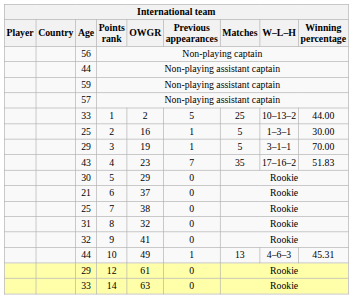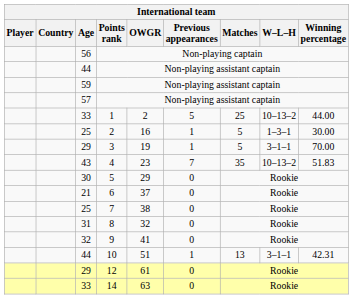 <table class="wikitable sortable" style="text-align:center">
 <tr>
 <th colspan=9>International team</th>
 </tr>
 <tr>
 <th>Player</th>
 <th>Country</th>
 <th>Age</th>
 <th data-sort-type="number">Points<br>rank</th>
 <th data-sort-type="number">OWGR</th>
 <th data-sort-type="number">Previous<br>appearances</th>
 <th data-sort-type="number">Matches</th>
 <th data-sort-type="number">W–L–H</th>
 <th data-sort-type="number">Winning<br>percentage</th>
 </tr>
 <tr>
 <td align=left></td>
 <td align=left></td>
 <td>56</td>
 <td colspan=6>Non-playing captain</td>
 </tr>
 <tr>
 <td align=left></td>
 <td align=left></td>
 <td>44</td>
 <td colspan=6>Non-playing assistant captain</td>
 </tr>
 <tr>
 <td align=left></td>
 <td align=left></td>
 <td>59</td>
 <td colspan=6>Non-playing assistant captain</td>
 </tr>
 <tr>
 <td align=left></td>
 <td align=left></td>
 <td>57</td>
 <td colspan=6>Non-playing assistant captain</td>
 </tr>
 <tr>
 <td align=left></td>
 <td align=left></td>
 <td>33</td>
 <td>1</td>
 <td>2</td>
 <td>5</td>
 <td>25</td>
 <td>10–13–2</td>
 <td>44.00</td>
 </tr>
 <tr>
 <td align=left></td>
 <td align=left></td>
 <td>25</td>
 <td>2</td>
 <td>16</td>
 <td>1</td>
 <td>5</td>
 <td>1–3–1</td>
 <td>30.00</td>
 </tr>
 <tr>
 <td align=left></td>
 <td align=left></td>
 <td>29</td>
 <td>3</td>
 <td>19</td>
 <td>1</td>
 <td>5</td>
 <td>3–1–1</td>
 <td>70.00</td>
 </tr>
 <tr>
 <td align=left></td>
 <td align=left></td>
 <td>43</td>
 <td>4</td>
 <td>23</td>
 <td>7</td>
 <td>35</td>
-<td>17–16–2</td>
+<td>10–13–2</td>
 <td>51.83</td>
 </tr>
 <tr>
 <td align=left></td>
 <td align=left></td>
 <td>30</td>
 <td>5</td>
 <td>29</td>
 <td>0</td>
 <td colspan=3>Rookie</td>
 </tr>
 <tr>
 <td align=left></td>
 <td align=left></td>
 <td>21</td>
 <td>6</td>
 <td>37</td>
 <td>0</td>
 <td colspan=3>Rookie</td>
 </tr>
 <tr>
 <td align=left></td>
 <td align=left></td>
 <td>25</td>
 <td>7</td>
 <td>38</td>
 <td>0</td>
 <td colspan=3>Rookie</td>
 </tr>
 <tr>
 <td align=left></td>
 <td align=left></td>
 <td>31</td>
 <td>8</td>
 <td>32</td>
 <td>0</td>
 <td colspan=3>Rookie</td>
 </tr>
 <tr>
 <td align=left></td>
 <td align=left></td>
 <td>32</td>
 <td>9</td>
 <td>41</td>
 <td>0</td>
 <td colspan=3>Rookie</td>
 </tr>
 <tr>
 <td align=left></td>
 <td align=left></td>
 <td>44</td>
 <td>10</td>
-<td>49</td>
+<td>51</td>
 <td>1</td>
 <td>13</td>
-<td>4–6–3</td>
-<td>45.31</td>
+<td>3–1–1</td>
+<td>42.31</td>
 </tr>
 <tr style="background:#ffa;">
 <td align=left></td>
 <td align=left></td>
 <td>29</td>
 <td>12</td>
 <td>61</td>
 <td>0</td>
 <td colspan=3>Rookie</td>
 </tr>
 <tr style="background:#ffa;">
 <td align=left></td>
 <td align=left></td>
 <td>33</td>
 <td>14</td>
 <td>63</td>
 <td>0</td>
 <td colspan=3>Rookie</td>
 </tr>
 </table>
